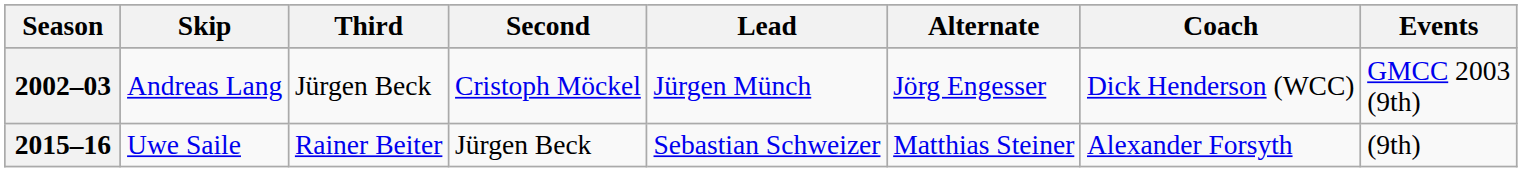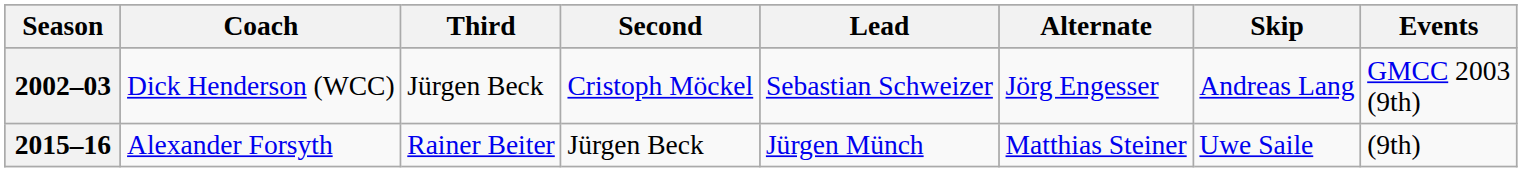 <table class="wikitable">
 <tr>
 <th scope="col" width=60>Season</th>
-<th scope="col">Skip</th>
+<th scope="col">Coach</th>
 <th scope="col">Third</th>
 <th scope="col">Second</th>
 <th scope="col">Lead</th>
 <th scope="col">Alternate</th>
-<th scope="col">Coach</th>
+<th scope="col">Skip</th>
 <th scope="col">Events</th>
 </tr>
 <tr>
 <th scope="row">2002–03</th>
-<td><a href='#'>Andreas Lang</a></td>
+<td><a href='#'>Dick Henderson</a> (WCC)</td>
 <td>Jürgen Beck</td>
 <td><a href='#'>Cristoph Möckel</a></td>
-<td><a href='#'>Jürgen Münch</a></td>
+<td><a href='#'>Sebastian Schweizer</a></td>
 <td><a href='#'>Jörg Engesser</a></td>
-<td><a href='#'>Dick Henderson</a> (WCC)</td>
+<td><a href='#'>Andreas Lang</a></td>
 <td><a href='#'>GMCC</a> 2003 <br> (9th)</td>
 </tr>
 <tr>
 <th scope="row">2015–16</th>
-<td><a href='#'>Uwe Saile</a></td>
+<td><a href='#'>Alexander Forsyth</a></td>
 <td><a href='#'>Rainer Beiter</a></td>
 <td>Jürgen Beck</td>
-<td><a href='#'>Sebastian Schweizer</a></td>
+<td><a href='#'>Jürgen Münch</a></td>
 <td><a href='#'>Matthias Steiner</a></td>
-<td><a href='#'>Alexander Forsyth</a></td>
+<td><a href='#'>Uwe Saile</a></td>
 <td> (9th)</td>
 </tr>
 </table>
